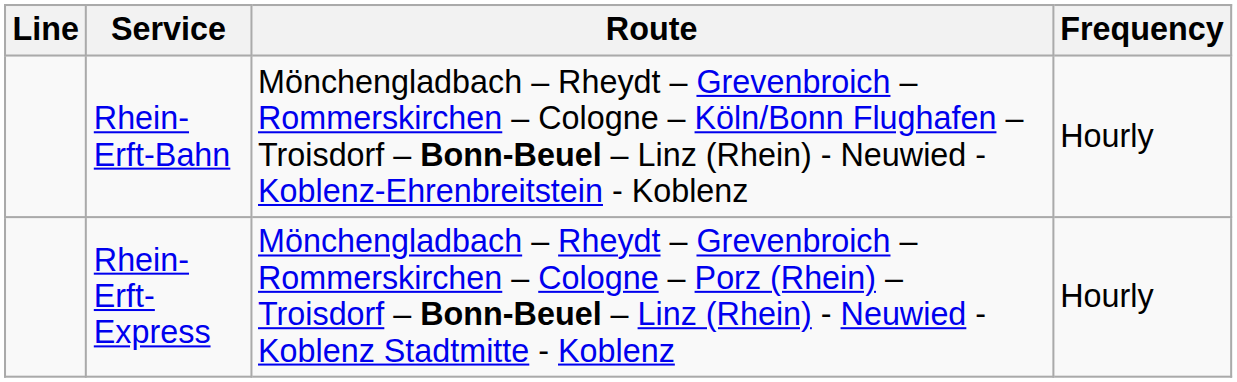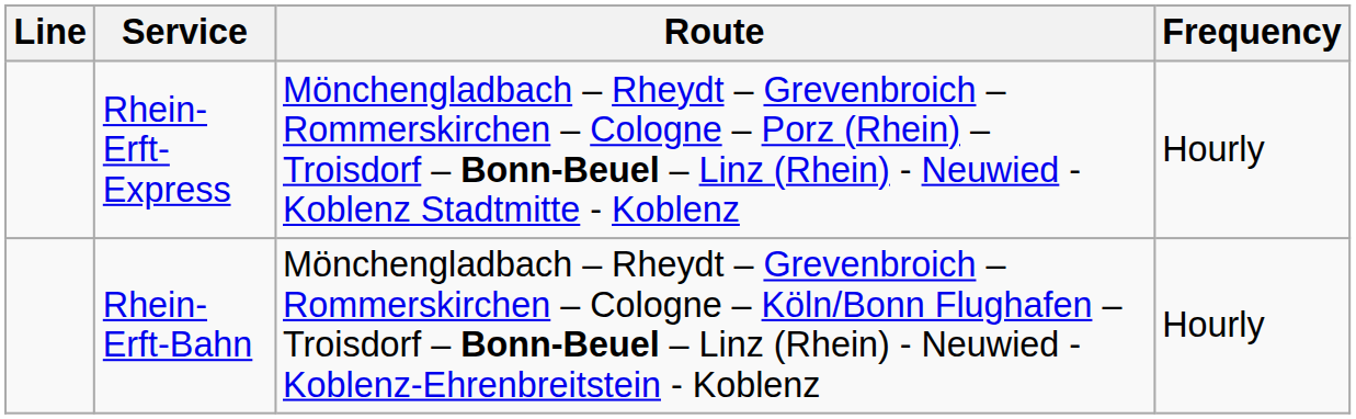 <table class="wikitable">
 <tr>
 <th>Line</th>
 <th>Service</th>
 <th>Route</th>
 <th>Frequency</th>
 </tr>
 <tr>
 <td></td>
+<td><a href='#'>Rhein-Erft-Express</a></td>
+<td><a href='#'>Mönchengladbach</a> – <a href='#'>Rheydt</a> – <a href='#'>Grevenbroich</a> – <a href='#'>Rommerskirchen</a> – <a href='#'>Cologne</a> – <a href='#'>Porz (Rhein)</a> – <a href='#'>Troisdorf</a> – <strong>Bonn-Beuel</strong> – <a href='#'>Linz (Rhein)</a> - <a href='#'>Neuwied</a> - <a href='#'>Koblenz Stadtmitte</a> - <a href='#'>Koblenz</a></td>
+<td>Hourly</td>
+</tr>
+<tr>
+<td></td>
 <td><a href='#'>Rhein-Erft-Bahn</a></td>
 <td>Mönchengladbach – Rheydt – <a href='#'>Grevenbroich</a> – <a href='#'>Rommerskirchen</a> – Cologne – <a href='#'>Köln/Bonn Flughafen</a> – Troisdorf – <strong>Bonn-Beuel</strong> – Linz (Rhein) - Neuwied - <a href='#'>Koblenz-Ehrenbreitstein</a> - Koblenz</td>
 <td>Hourly</td>
 </tr>
-<tr>
-<td></td>
-<td><a href='#'>Rhein-Erft-Express</a></td>
-<td><a href='#'>Mönchengladbach</a> – <a href='#'>Rheydt</a> – <a href='#'>Grevenbroich</a> – <a href='#'>Rommerskirchen</a> – <a href='#'>Cologne</a> – <a href='#'>Porz (Rhein)</a> – <a href='#'>Troisdorf</a> – <strong>Bonn-Beuel</strong> – <a href='#'>Linz (Rhein)</a> - <a href='#'>Neuwied</a> - <a href='#'>Koblenz Stadtmitte</a> - <a href='#'>Koblenz</a></td>
-<td>Hourly</td>
-</tr>
 </table>
